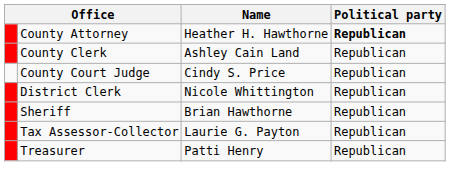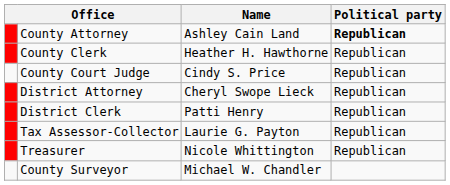 <table class="wikitable">
 <tr>
 <th colspan="2">Office</th>
 <th>Name</th>
 <th>Political party</th>
 </tr>
 <tr>
 <td bgcolor="red"> </td>
 <td>County Attorney</td>
-<td>Heather H. Hawthorne</td>
+<td>Ashley Cain Land</td>
 <td><strong>Republican</strong></td>
 </tr>
 <tr>
 <td bgcolor="red"> </td>
 <td>County Clerk</td>
-<td>Ashley Cain Land</td>
+<td>Heather H. Hawthorne</td>
 <td>Republican</td>
 </tr>
 <tr>
 <td></td>
 <td>County Court Judge</td>
 <td>Cindy S. Price</td>
 <td>Republican</td>
 </tr>
 <tr>
 <td bgcolor="red"> </td>
-<td>District Clerk</td>
-<td>Nicole Whittington</td>
+<td>District Attorney</td>
+<td>Cheryl Swope Lieck</td>
 <td>Republican</td>
 </tr>
 <tr>
 <td bgcolor="red"> </td>
-<td>Sheriff</td>
-<td>Brian Hawthorne</td>
+<td>District Clerk</td>
+<td>Patti Henry</td>
 <td>Republican</td>
 </tr>
 <tr>
 <td bgcolor="red"> </td>
 <td>Tax Assessor-Collector</td>
 <td>Laurie G. Payton</td>
 <td>Republican</td>
 </tr>
 <tr>
 <td bgcolor="red"> </td>
 <td>Treasurer</td>
-<td>Patti Henry</td>
+<td>Nicole Whittington</td>
 <td>Republican</td>
 </tr>
+<tr>
+<td></td>
+<td>County Surveyor</td>
+<td>Michael W. Chandler</td>
+<td></td>
+</tr>
 </table>
